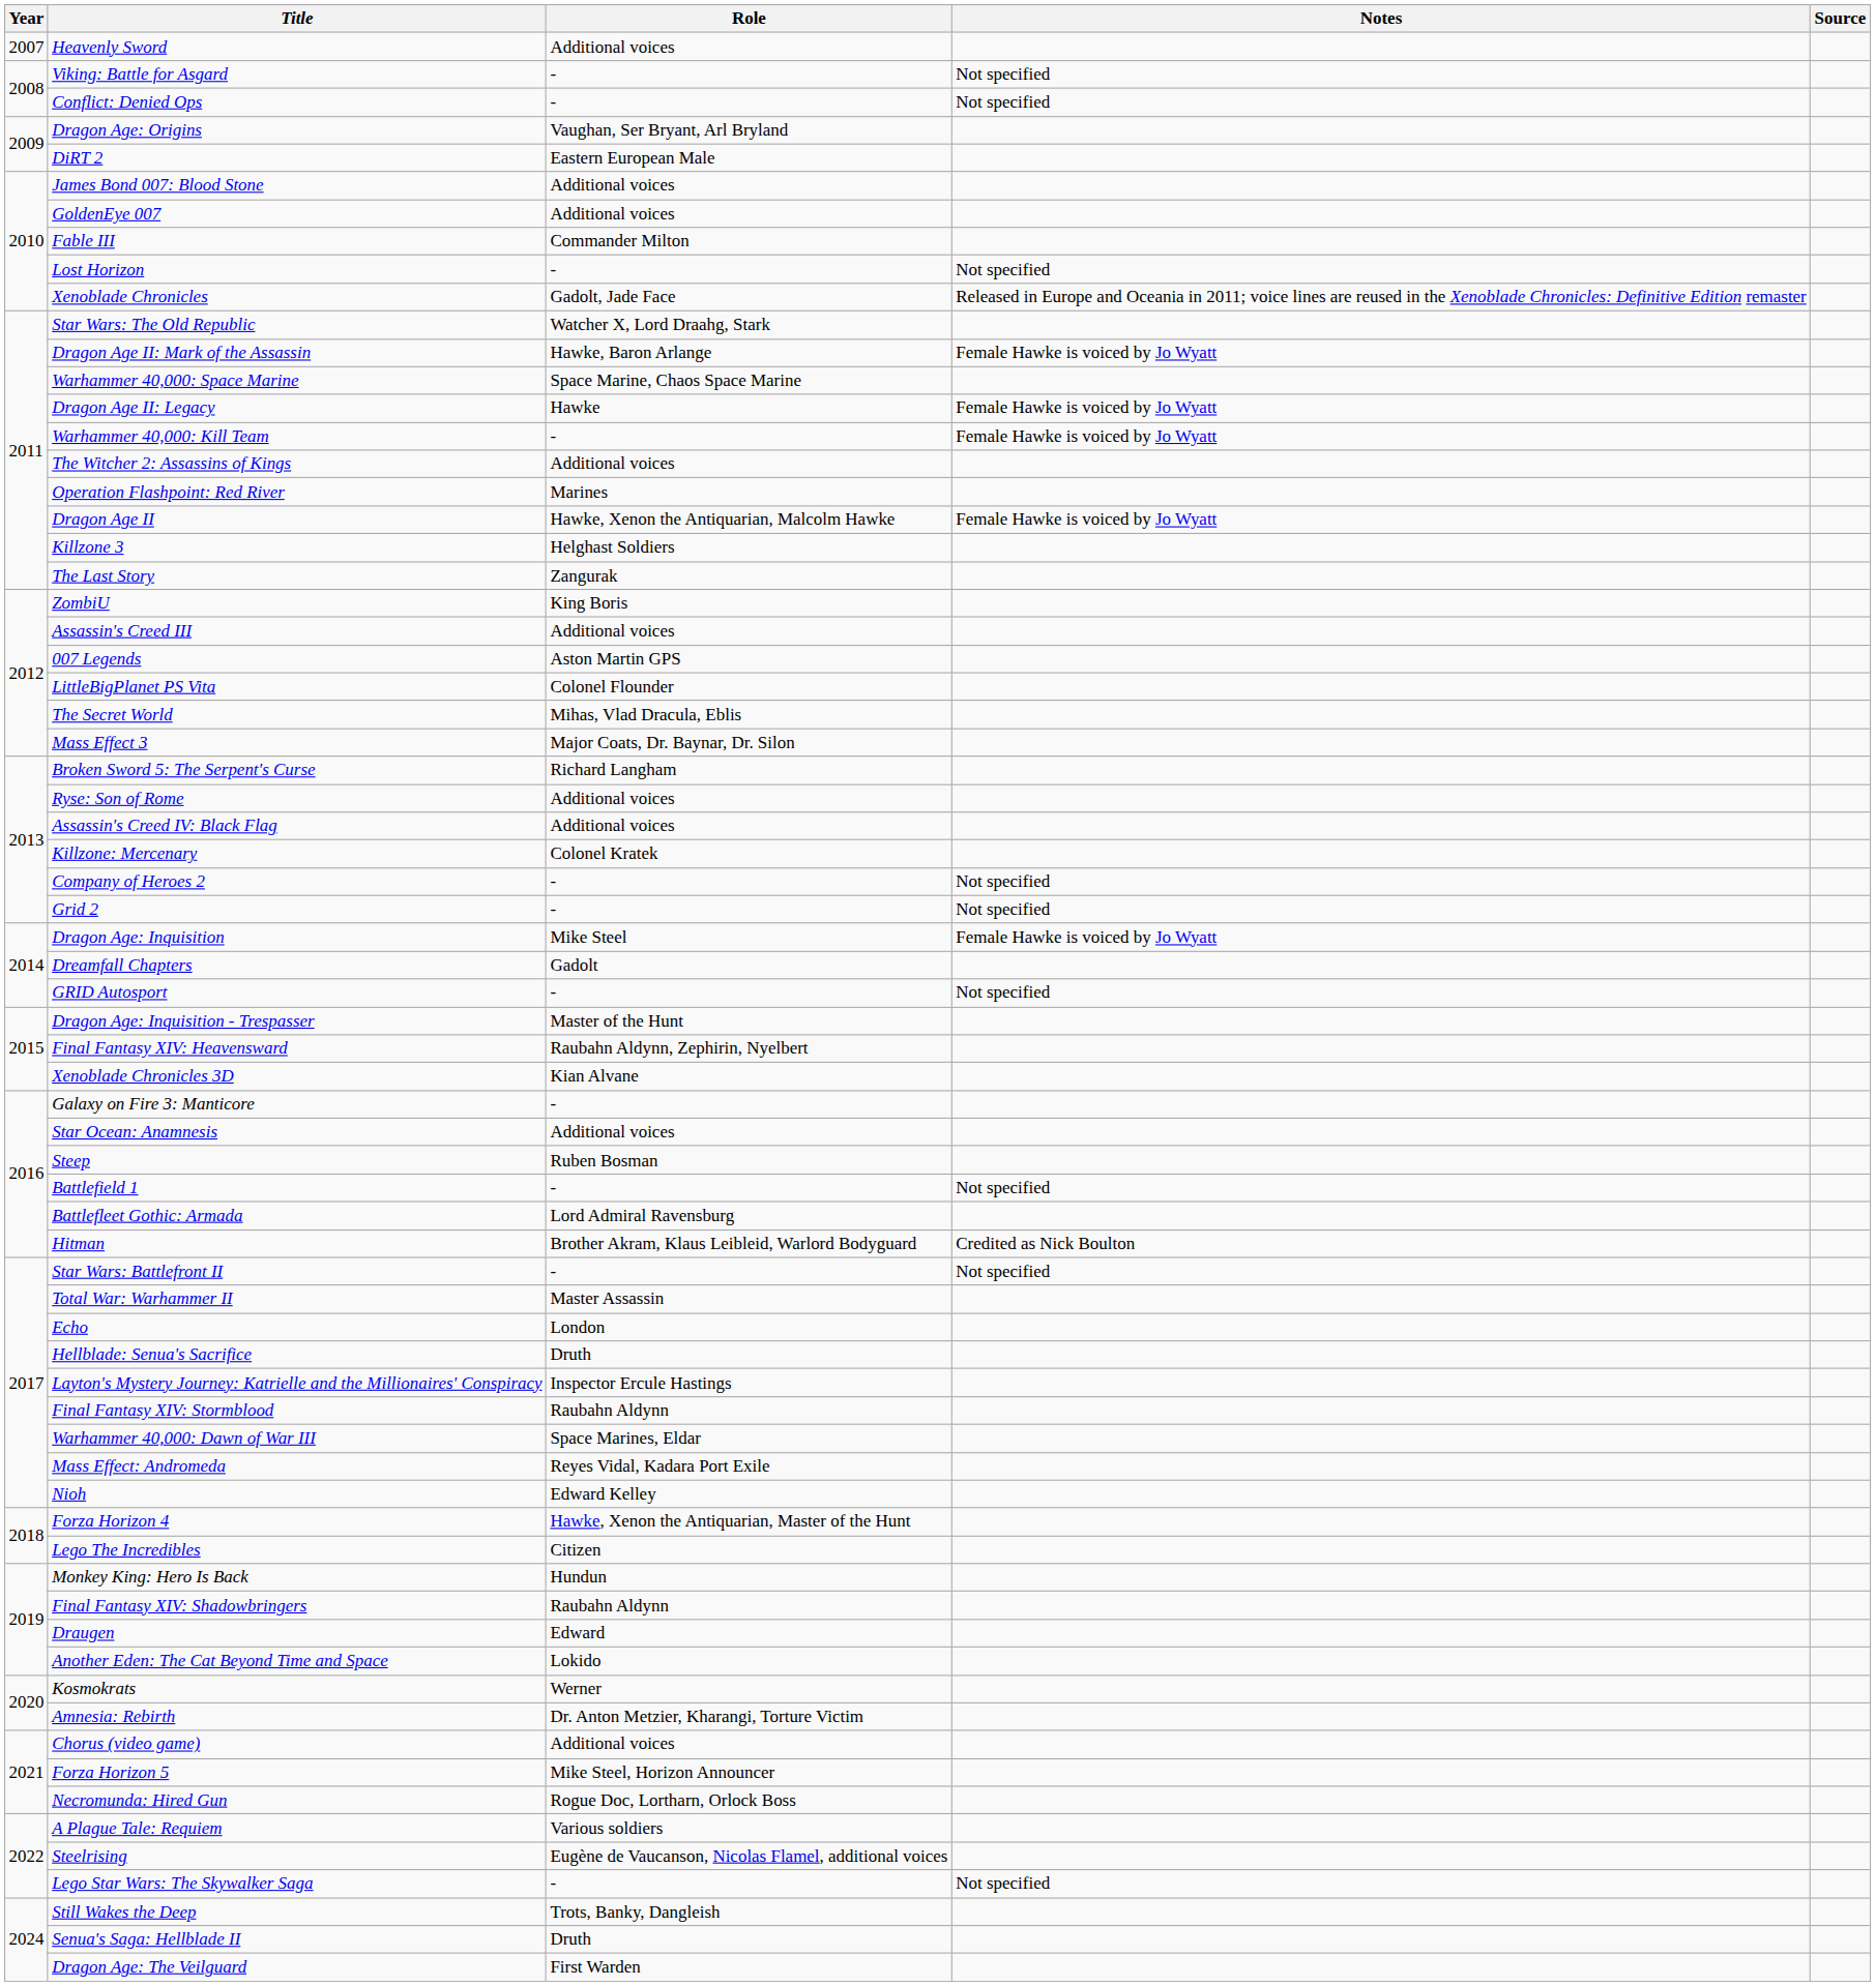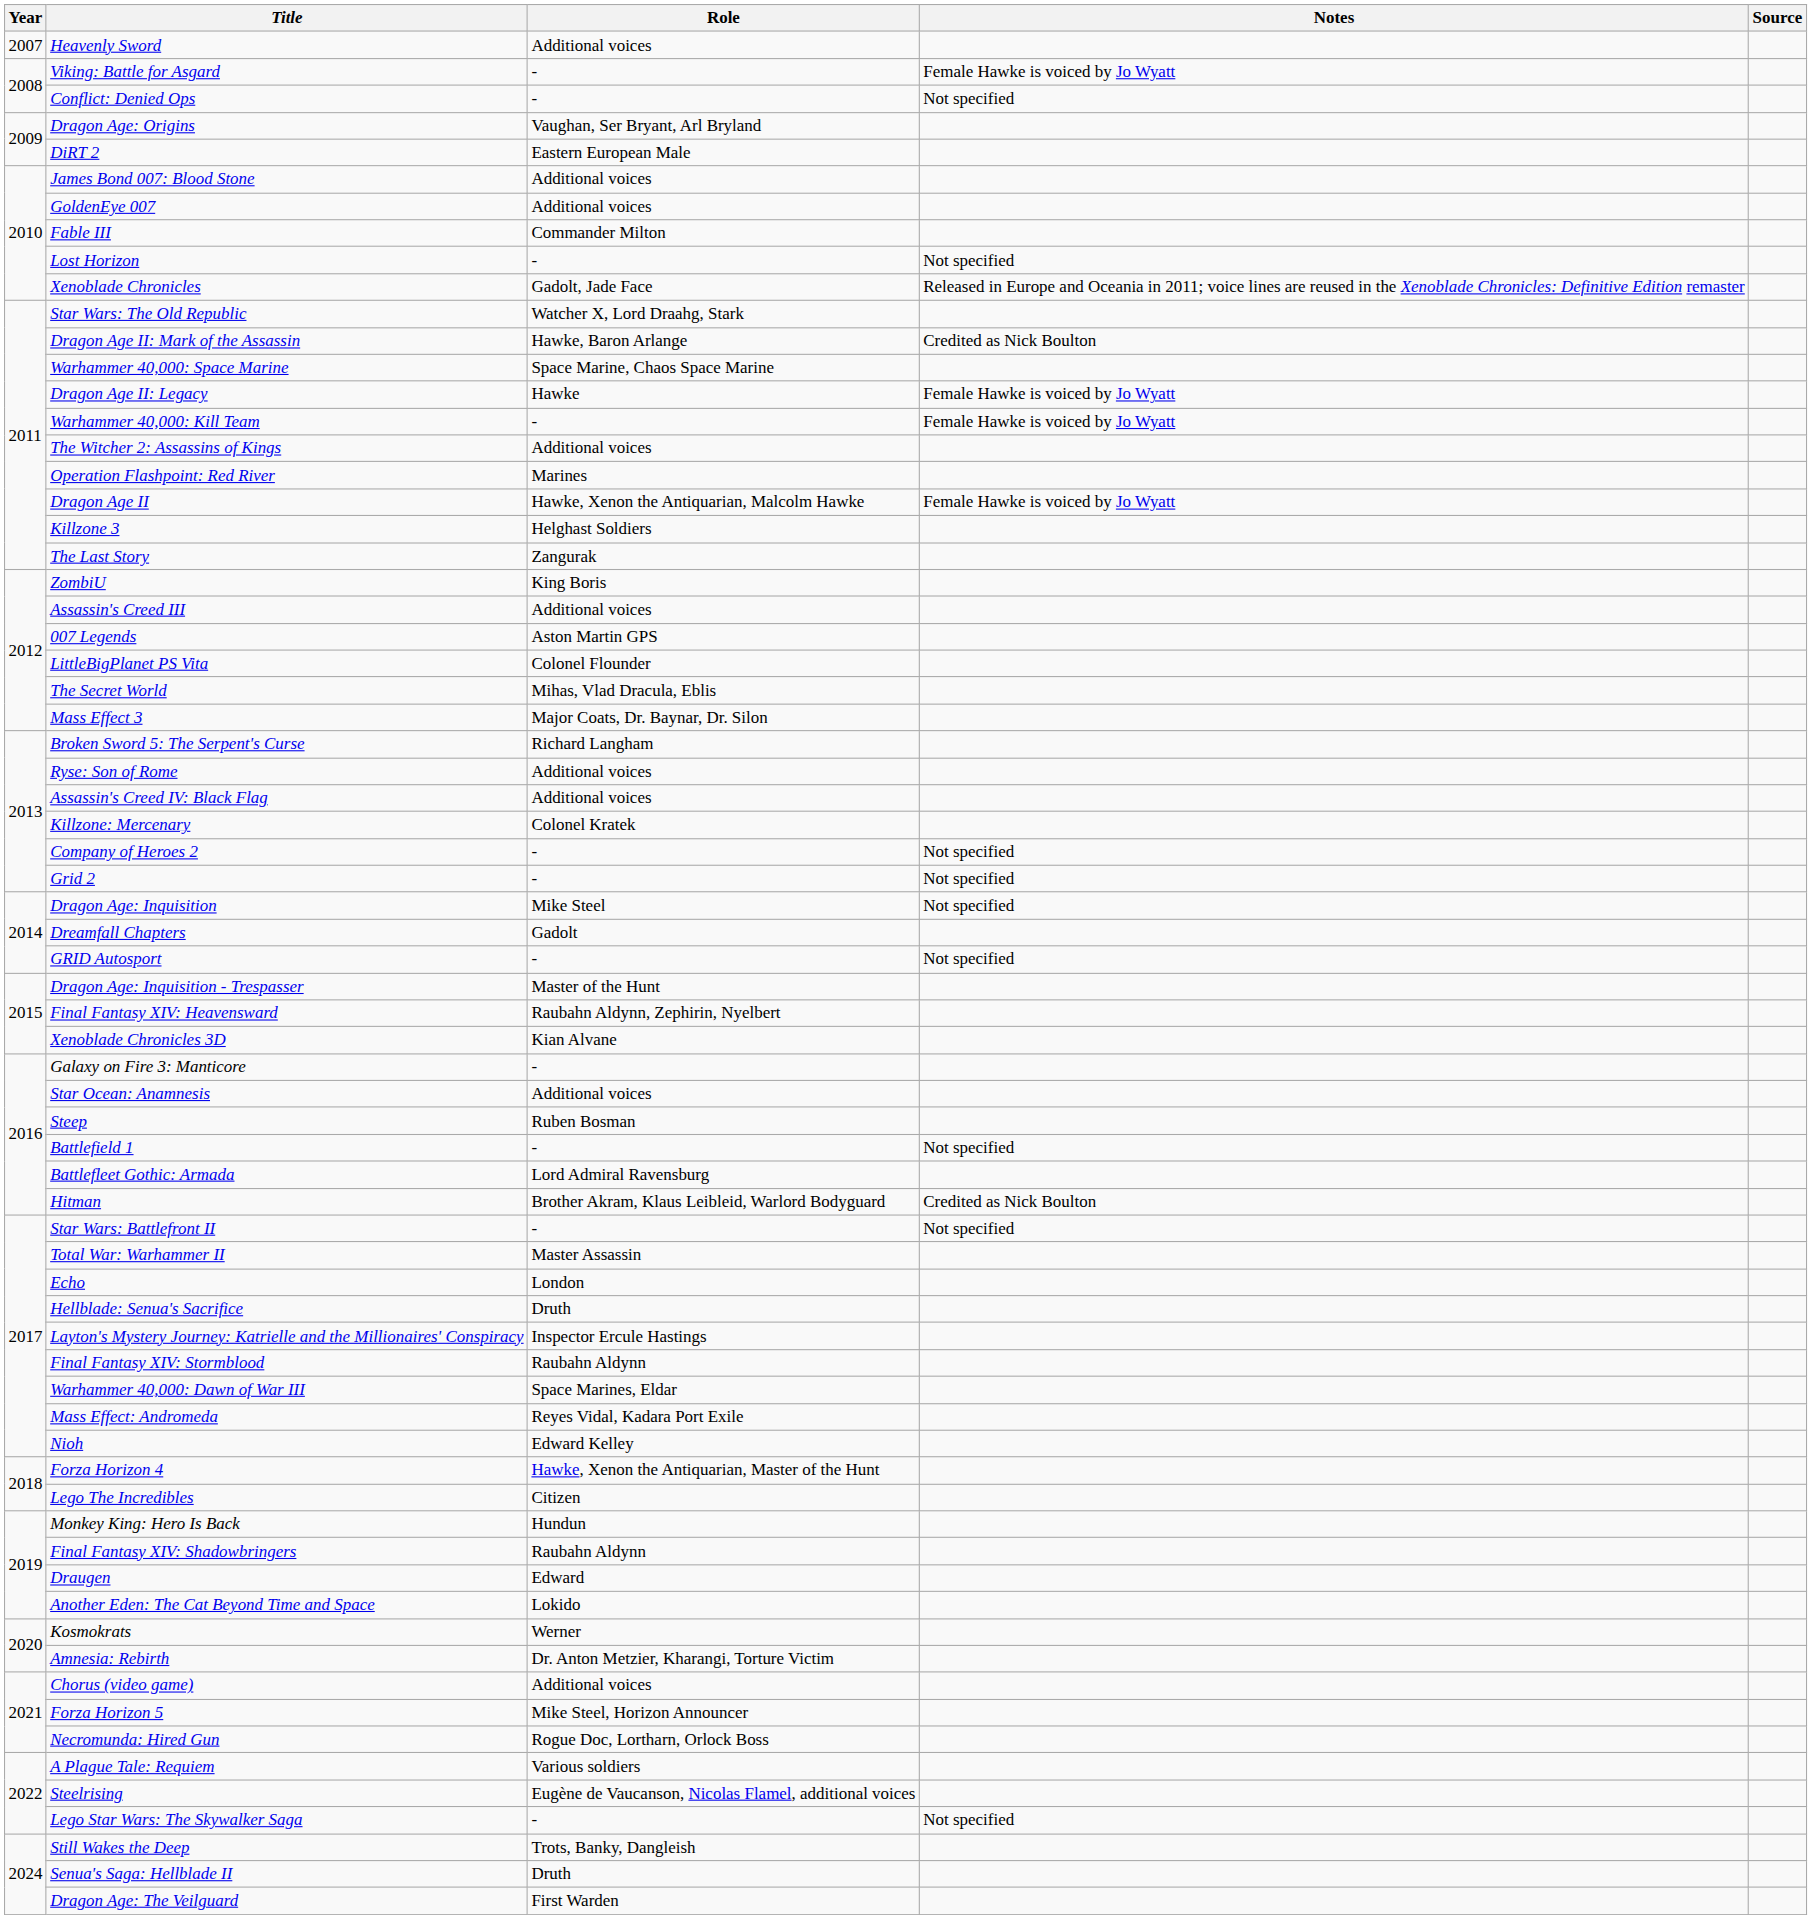 <table class="wikitable sortable">
 <tr>
 <th>Year</th>
 <th><em>Title</em></th>
 <th>Role</th>
 <th>Notes</th>
 <th>Source</th>
 </tr>
 <tr>
 <td>2007</td>
 <td><em><a href='#'>Heavenly Sword</a></em></td>
 <td>Additional voices</td>
 <td></td>
 <td></td>
 </tr>
 <tr>
 <td rowspan="2">2008</td>
 <td><em><a href='#'>Viking: Battle for Asgard</a></em></td>
 <td>-</td>
-<td>Not specified</td>
+<td>Female Hawke is voiced by <a href='#'>Jo Wyatt</a></td>
 <td></td>
 </tr>
 <tr>
 <td><em><a href='#'>Conflict: Denied Ops</a></em></td>
 <td>-</td>
 <td>Not specified</td>
 <td></td>
 </tr>
 <tr>
 <td rowspan="2">2009</td>
 <td><em><a href='#'>Dragon Age: Origins</a></em></td>
 <td>Vaughan, Ser Bryant, Arl Bryland</td>
 <td></td>
 <td></td>
 </tr>
 <tr>
 <td><em><a href='#'>DiRT 2</a></em></td>
 <td>Eastern European Male</td>
 <td></td>
 <td></td>
 </tr>
 <tr>
 <td rowspan="5">2010</td>
 <td><em><a href='#'>James Bond 007: Blood Stone</a></em></td>
 <td>Additional voices</td>
 <td></td>
 <td></td>
 </tr>
 <tr>
 <td><em><a href='#'>GoldenEye 007</a></em></td>
 <td>Additional voices</td>
 <td></td>
 <td></td>
 </tr>
 <tr>
 <td><em><a href='#'>Fable III</a></em></td>
 <td>Commander Milton</td>
 <td></td>
 <td></td>
 </tr>
 <tr>
 <td><em><a href='#'>Lost Horizon</a></em></td>
 <td>-</td>
 <td>Not specified</td>
 <td></td>
 </tr>
 <tr>
 <td><em><a href='#'>Xenoblade Chronicles</a></em></td>
 <td>Gadolt, Jade Face</td>
 <td>Released in Europe and Oceania in 2011; voice lines are reused in the <a href='#'><em>Xenoblade Chronicles: Definitive Edition</em></a> <a href='#'>remaster</a></td>
 <td></td>
 </tr>
 <tr>
 <td rowspan="10">2011</td>
 <td><em><a href='#'>Star Wars: The Old Republic</a></em></td>
 <td>Watcher X, Lord Draahg, Stark</td>
 <td></td>
 <td></td>
 </tr>
 <tr>
 <td><em><a href='#'>Dragon Age II: Mark of the Assassin</a></em></td>
 <td>Hawke, Baron Arlange</td>
-<td>Female Hawke is voiced by <a href='#'>Jo Wyatt</a></td>
+<td>Credited as Nick Boulton</td>
 <td></td>
 </tr>
 <tr>
 <td><em><a href='#'>Warhammer 40,000: Space Marine</a></em></td>
 <td>Space Marine, Chaos Space Marine</td>
 <td></td>
 <td></td>
 </tr>
 <tr>
 <td><em><a href='#'>Dragon Age II: Legacy</a></em></td>
 <td>Hawke</td>
 <td>Female Hawke is voiced by <a href='#'>Jo Wyatt</a></td>
 <td></td>
 </tr>
 <tr>
 <td><em><a href='#'>Warhammer 40,000: Kill Team</a></em></td>
 <td>-</td>
 <td>Female Hawke is voiced by <a href='#'>Jo Wyatt</a></td>
 <td></td>
 </tr>
 <tr>
 <td><em><a href='#'>The Witcher 2: Assassins of Kings</a></em></td>
 <td>Additional voices</td>
 <td></td>
 <td></td>
 </tr>
 <tr>
 <td><em><a href='#'>Operation Flashpoint: Red River</a></em></td>
 <td>Marines</td>
 <td></td>
 <td></td>
 </tr>
 <tr>
 <td><em><a href='#'>Dragon Age II</a></em></td>
 <td>Hawke, Xenon the Antiquarian, Malcolm Hawke</td>
 <td>Female Hawke is voiced by <a href='#'>Jo Wyatt</a></td>
 <td></td>
 </tr>
 <tr>
 <td><em><a href='#'>Killzone 3</a></em></td>
 <td>Helghast Soldiers</td>
 <td></td>
 <td></td>
 </tr>
 <tr>
 <td><em><a href='#'>The Last Story</a></em></td>
 <td>Zangurak</td>
 <td></td>
 <td></td>
 </tr>
 <tr>
 <td rowspan="6">2012</td>
 <td><em><a href='#'>ZombiU</a></em></td>
 <td>King Boris</td>
 <td></td>
 <td></td>
 </tr>
 <tr>
 <td><em><a href='#'>Assassin's Creed III</a></em></td>
 <td>Additional voices</td>
 <td></td>
 <td></td>
 </tr>
 <tr>
 <td><em><a href='#'>007 Legends</a></em></td>
 <td>Aston Martin GPS</td>
 <td></td>
 <td></td>
 </tr>
 <tr>
 <td><em><a href='#'>LittleBigPlanet PS Vita</a></em></td>
 <td>Colonel Flounder</td>
 <td></td>
 <td></td>
 </tr>
 <tr>
 <td><em><a href='#'>The Secret World</a></em></td>
 <td>Mihas, Vlad Dracula, Eblis</td>
 <td></td>
 <td></td>
 </tr>
 <tr>
 <td><em><a href='#'>Mass Effect 3</a></em></td>
 <td>Major Coats, Dr. Baynar, Dr. Silon</td>
 <td></td>
 <td></td>
 </tr>
 <tr>
 <td rowspan="6">2013</td>
 <td><em><a href='#'>Broken Sword 5: The Serpent's Curse</a></em></td>
 <td>Richard Langham</td>
 <td></td>
 <td></td>
 </tr>
 <tr>
 <td><em><a href='#'>Ryse: Son of Rome</a></em></td>
 <td>Additional voices</td>
 <td></td>
 <td></td>
 </tr>
 <tr>
 <td><em><a href='#'>Assassin's Creed IV: Black Flag</a></em></td>
 <td>Additional voices</td>
 <td></td>
 <td></td>
 </tr>
 <tr>
 <td><em><a href='#'>Killzone: Mercenary</a></em></td>
 <td>Colonel Kratek</td>
 <td></td>
 <td></td>
 </tr>
 <tr>
 <td><em><a href='#'>Company of Heroes 2</a></em></td>
 <td>-</td>
 <td rowspan="1">Not specified</td>
 <td></td>
 </tr>
 <tr>
 <td><em><a href='#'>Grid 2</a></em></td>
 <td>-</td>
 <td rowspan="1">Not specified</td>
 <td></td>
 </tr>
 <tr>
 <td rowspan="3">2014</td>
 <td><em><a href='#'>Dragon Age: Inquisition</a></em></td>
 <td>Mike Steel</td>
-<td>Female Hawke is voiced by <a href='#'>Jo Wyatt</a></td>
+<td rowspan="1">Not specified</td>
 <td></td>
 </tr>
 <tr>
 <td><em><a href='#'>Dreamfall Chapters</a></em></td>
 <td>Gadolt</td>
 <td></td>
 <td></td>
 </tr>
 <tr>
 <td><em><a href='#'>GRID Autosport</a></em></td>
 <td>-</td>
 <td>Not specified</td>
 <td></td>
 </tr>
 <tr>
 <td rowspan="3">2015</td>
 <td><em><a href='#'>Dragon Age: Inquisition - Trespasser</a></em></td>
 <td>Master of the Hunt</td>
 <td></td>
 <td></td>
 </tr>
 <tr>
 <td><em><a href='#'>Final Fantasy XIV: Heavensward</a></em></td>
 <td>Raubahn Aldynn, Zephirin, Nyelbert</td>
 <td></td>
 <td></td>
 </tr>
 <tr>
 <td><em><a href='#'>Xenoblade Chronicles 3D</a></em></td>
 <td>Kian Alvane</td>
 <td></td>
 <td></td>
 </tr>
 <tr>
 <td rowspan="6">2016</td>
 <td><em>Galaxy on Fire 3: Manticore</em></td>
 <td>-</td>
 <td></td>
 <td></td>
 </tr>
 <tr>
 <td><em><a href='#'>Star Ocean: Anamnesis</a></em></td>
 <td>Additional voices</td>
 <td></td>
 <td></td>
 </tr>
 <tr>
 <td><em><a href='#'>Steep</a></em></td>
 <td>Ruben Bosman</td>
 <td></td>
 <td></td>
 </tr>
 <tr>
 <td><em><a href='#'>Battlefield 1</a></em></td>
 <td>-</td>
 <td>Not specified</td>
 <td></td>
 </tr>
 <tr>
 <td><em><a href='#'>Battlefleet Gothic: Armada</a></em></td>
 <td>Lord Admiral Ravensburg</td>
 <td></td>
 <td></td>
 </tr>
 <tr>
 <td><em><a href='#'>Hitman</a></em></td>
 <td>Brother Akram, Klaus Leibleid, Warlord Bodyguard</td>
 <td>Credited as Nick Boulton</td>
 <td></td>
 </tr>
 <tr>
 <td rowspan="9">2017</td>
 <td><em><a href='#'>Star Wars: Battlefront II</a></em></td>
 <td>-</td>
 <td>Not specified</td>
 <td></td>
 </tr>
 <tr>
 <td><em><a href='#'>Total War: Warhammer II</a></em></td>
 <td>Master Assassin</td>
 <td></td>
 <td></td>
 </tr>
 <tr>
 <td><em><a href='#'>Echo</a></em></td>
 <td>London</td>
 <td></td>
 <td></td>
 </tr>
 <tr>
 <td><em><a href='#'>Hellblade: Senua's Sacrifice</a></em></td>
 <td>Druth</td>
 <td></td>
 <td></td>
 </tr>
 <tr>
 <td><em><a href='#'>Layton's Mystery Journey: Katrielle and the Millionaires' Conspiracy</a></em></td>
 <td>Inspector Ercule Hastings</td>
 <td></td>
 <td></td>
 </tr>
 <tr>
 <td><em><a href='#'>Final Fantasy XIV: Stormblood</a></em></td>
 <td>Raubahn Aldynn</td>
 <td></td>
 <td></td>
 </tr>
 <tr>
 <td><em><a href='#'>Warhammer 40,000: Dawn of War III</a></em></td>
 <td>Space Marines, Eldar</td>
 <td></td>
 <td></td>
 </tr>
 <tr>
 <td><em><a href='#'>Mass Effect: Andromeda</a></em></td>
 <td>Reyes Vidal, Kadara Port Exile</td>
 <td></td>
 <td></td>
 </tr>
 <tr>
 <td><em><a href='#'>Nioh</a></em></td>
 <td>Edward Kelley</td>
 <td></td>
 <td></td>
 </tr>
 <tr>
 <td rowspan="2">2018</td>
 <td><em><a href='#'>Forza Horizon 4</a></em></td>
 <td><a href='#'>Hawke</a>, Xenon the Antiquarian, Master of the Hunt</td>
 <td></td>
 <td></td>
 </tr>
 <tr>
 <td><em><a href='#'>Lego The Incredibles</a></em></td>
 <td>Citizen</td>
 <td></td>
 <td></td>
 </tr>
 <tr>
 <td rowspan="4">2019</td>
 <td><em>Monkey King: Hero Is Back</em></td>
 <td>Hundun</td>
 <td></td>
 <td></td>
 </tr>
 <tr>
 <td><em><a href='#'>Final Fantasy XIV: Shadowbringers</a></em></td>
 <td>Raubahn Aldynn</td>
 <td></td>
 <td></td>
 </tr>
 <tr>
 <td><em><a href='#'>Draugen</a></em></td>
 <td>Edward</td>
 <td></td>
 <td></td>
 </tr>
 <tr>
 <td><em><a href='#'>Another Eden: The Cat Beyond Time and Space</a></em></td>
 <td>Lokido</td>
 <td></td>
 <td></td>
 </tr>
 <tr>
 <td rowspan="2">2020</td>
 <td><em>Kosmokrats</em></td>
 <td>Werner</td>
 <td></td>
 <td></td>
 </tr>
 <tr>
 <td><em><a href='#'>Amnesia: Rebirth</a></em></td>
 <td>Dr. Anton Metzier, Kharangi, Torture Victim</td>
 <td></td>
 <td></td>
 </tr>
 <tr>
 <td rowspan="3">2021</td>
 <td><em><a href='#'>Chorus (video game)</a></em></td>
 <td>Additional voices</td>
 <td></td>
 <td></td>
 </tr>
 <tr>
 <td><em><a href='#'>Forza Horizon 5</a></em></td>
 <td>Mike Steel, Horizon Announcer</td>
 <td></td>
 <td></td>
 </tr>
 <tr>
 <td><em><a href='#'>Necromunda: Hired Gun</a></em></td>
 <td>Rogue Doc, Lortharn, Orlock Boss</td>
 <td></td>
 <td></td>
 </tr>
 <tr>
 <td rowspan="3">2022</td>
 <td><em><a href='#'>A Plague Tale: Requiem</a></em></td>
 <td>Various soldiers</td>
 <td></td>
 <td></td>
 </tr>
 <tr>
 <td><em><a href='#'>Steelrising</a></em></td>
 <td>Eugène de Vaucanson, <a href='#'>Nicolas Flamel</a>, additional voices</td>
 <td></td>
 <td></td>
 </tr>
 <tr>
 <td><em><a href='#'>Lego Star Wars: The Skywalker Saga</a></em></td>
 <td>-</td>
 <td>Not specified</td>
 <td></td>
 </tr>
 <tr>
 <td rowspan="3">2024</td>
 <td><em><a href='#'>Still Wakes the Deep</a></em></td>
 <td>Trots, Banky, Dangleish</td>
 <td></td>
 <td></td>
 </tr>
 <tr>
 <td><em><a href='#'>Senua's Saga: Hellblade II</a></em></td>
 <td>Druth</td>
 <td></td>
 <td></td>
 </tr>
 <tr>
 <td><em><a href='#'>Dragon Age: The Veilguard</a></em></td>
 <td>First Warden</td>
 <td></td>
 <td></td>
 </tr>
 </table>
